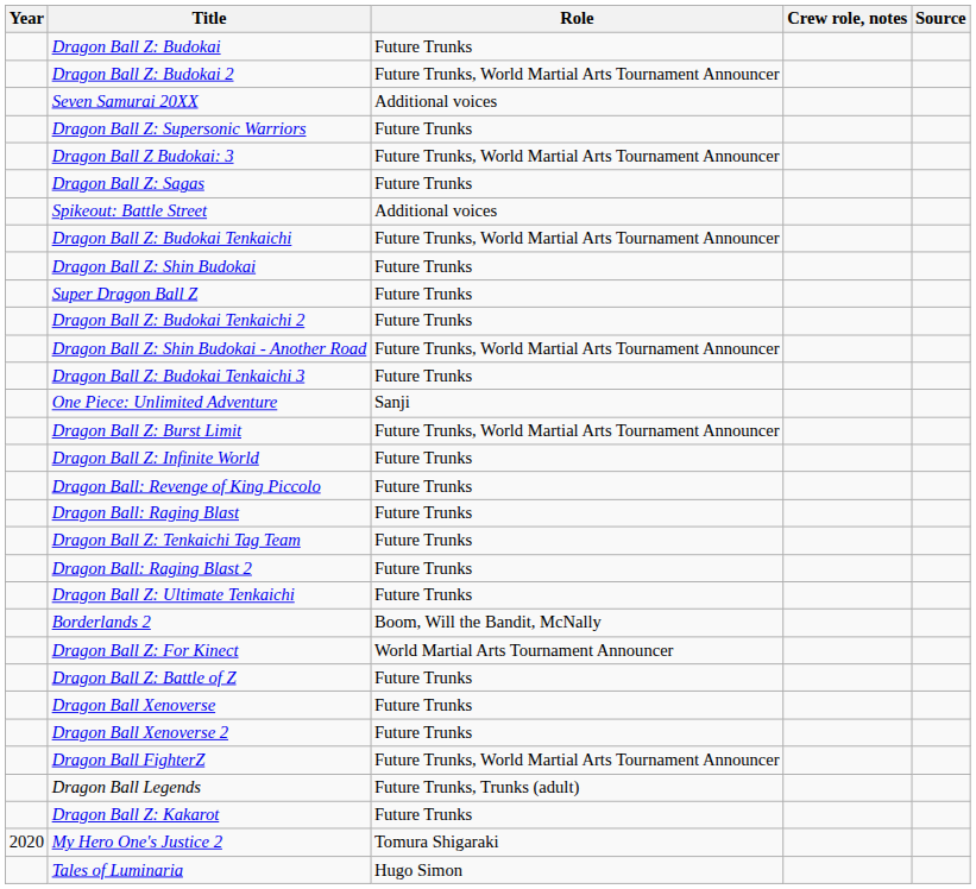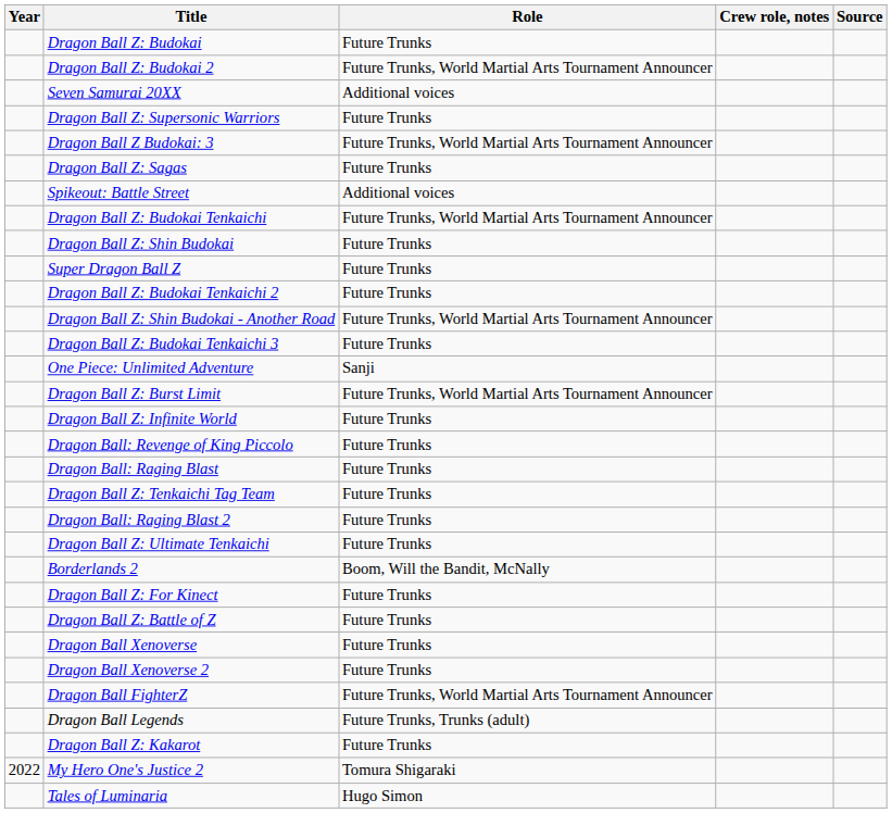 <table class="wikitable sortable plainrowheaders">
 <tr>
 <th>Year</th>
 <th>Title</th>
 <th>Role</th>
 <th class="unsortable">Crew role, notes</th>
 <th class="unsortable">Source</th>
 </tr>
 <tr>
 <td></td>
 <td><em><a href='#'>Dragon Ball Z: Budokai</a></em></td>
 <td>Future Trunks</td>
 <td></td>
 <td></td>
 </tr>
 <tr>
 <td></td>
 <td><em><a href='#'>Dragon Ball Z: Budokai 2</a></em></td>
 <td>Future Trunks, World Martial Arts Tournament Announcer</td>
 <td></td>
 <td></td>
 </tr>
 <tr>
 <td></td>
 <td><em><a href='#'>Seven Samurai 20XX</a></em></td>
 <td>Additional voices</td>
 <td></td>
 <td></td>
 </tr>
 <tr>
 <td></td>
 <td><em><a href='#'>Dragon Ball Z: Supersonic Warriors</a></em></td>
 <td>Future Trunks</td>
 <td></td>
 <td></td>
 </tr>
 <tr>
 <td></td>
 <td><em><a href='#'>Dragon Ball Z Budokai: 3</a></em></td>
 <td>Future Trunks, World Martial Arts Tournament Announcer</td>
 <td></td>
 <td></td>
 </tr>
 <tr>
 <td></td>
 <td><em><a href='#'>Dragon Ball Z: Sagas</a></em></td>
 <td>Future Trunks</td>
 <td></td>
 <td></td>
 </tr>
 <tr>
 <td></td>
 <td><em><a href='#'>Spikeout: Battle Street</a></em></td>
 <td>Additional voices</td>
 <td></td>
 <td></td>
 </tr>
 <tr>
 <td></td>
 <td><em><a href='#'>Dragon Ball Z: Budokai Tenkaichi</a></em></td>
 <td>Future Trunks, World Martial Arts Tournament Announcer</td>
 <td></td>
 <td></td>
 </tr>
 <tr>
 <td></td>
 <td><em><a href='#'>Dragon Ball Z: Shin Budokai</a></em></td>
 <td>Future Trunks</td>
 <td></td>
 <td></td>
 </tr>
 <tr>
 <td></td>
 <td><em><a href='#'>Super Dragon Ball Z</a></em></td>
 <td>Future Trunks</td>
 <td></td>
 <td></td>
 </tr>
 <tr>
 <td></td>
 <td><em><a href='#'>Dragon Ball Z: Budokai Tenkaichi 2</a></em></td>
 <td>Future Trunks</td>
 <td></td>
 <td></td>
 </tr>
 <tr>
 <td></td>
 <td><em><a href='#'>Dragon Ball Z: Shin Budokai - Another Road</a></em></td>
 <td>Future Trunks, World Martial Arts Tournament Announcer</td>
 <td></td>
 <td></td>
 </tr>
 <tr>
 <td></td>
 <td><em><a href='#'>Dragon Ball Z: Budokai Tenkaichi 3</a></em></td>
 <td>Future Trunks</td>
 <td></td>
 <td></td>
 </tr>
 <tr>
 <td></td>
 <td><em><a href='#'>One Piece: Unlimited Adventure</a></em></td>
 <td>Sanji</td>
 <td></td>
 <td></td>
 </tr>
 <tr>
 <td></td>
 <td><em><a href='#'>Dragon Ball Z: Burst Limit</a></em></td>
 <td>Future Trunks, World Martial Arts Tournament Announcer</td>
 <td></td>
 <td></td>
 </tr>
 <tr>
 <td></td>
 <td><em><a href='#'>Dragon Ball Z: Infinite World</a></em></td>
 <td>Future Trunks</td>
 <td></td>
 <td></td>
 </tr>
 <tr>
 <td></td>
 <td><em><a href='#'>Dragon Ball: Revenge of King Piccolo</a></em></td>
 <td>Future Trunks</td>
 <td></td>
 <td></td>
 </tr>
 <tr>
 <td></td>
 <td><em><a href='#'>Dragon Ball: Raging Blast</a></em></td>
 <td>Future Trunks</td>
 <td></td>
 <td></td>
 </tr>
 <tr>
 <td></td>
 <td><em><a href='#'>Dragon Ball Z: Tenkaichi Tag Team</a></em></td>
 <td>Future Trunks</td>
 <td></td>
 <td></td>
 </tr>
 <tr>
 <td></td>
 <td><em><a href='#'>Dragon Ball: Raging Blast 2</a></em></td>
 <td>Future Trunks</td>
 <td></td>
 <td></td>
 </tr>
 <tr>
 <td></td>
 <td><em><a href='#'>Dragon Ball Z: Ultimate Tenkaichi</a></em></td>
 <td>Future Trunks</td>
 <td></td>
 <td></td>
 </tr>
 <tr>
 <td></td>
 <td><em><a href='#'>Borderlands 2</a></em></td>
 <td>Boom, Will the Bandit, McNally</td>
 <td></td>
 <td></td>
 </tr>
 <tr>
 <td></td>
 <td><em><a href='#'>Dragon Ball Z: For Kinect</a></em></td>
-<td>World Martial Arts Tournament Announcer</td>
+<td>Future Trunks</td>
 <td></td>
 <td></td>
 </tr>
 <tr>
 <td></td>
 <td><em><a href='#'>Dragon Ball Z: Battle of Z</a></em></td>
 <td>Future Trunks</td>
 <td></td>
 <td></td>
 </tr>
 <tr>
 <td></td>
 <td><em><a href='#'>Dragon Ball Xenoverse</a></em></td>
 <td>Future Trunks</td>
 <td></td>
 <td></td>
 </tr>
 <tr>
 <td></td>
 <td><em><a href='#'>Dragon Ball Xenoverse 2</a></em></td>
 <td>Future Trunks</td>
 <td></td>
 <td></td>
 </tr>
 <tr>
 <td></td>
 <td><em><a href='#'>Dragon Ball FighterZ</a></em></td>
 <td>Future Trunks, World Martial Arts Tournament Announcer</td>
 <td></td>
 <td></td>
 </tr>
 <tr>
 <td></td>
 <td><em>Dragon Ball Legends</em></td>
 <td>Future Trunks, Trunks (adult)</td>
 <td></td>
 <td></td>
 </tr>
 <tr>
 <td></td>
 <td><em><a href='#'>Dragon Ball Z: Kakarot</a></em></td>
 <td>Future Trunks</td>
 <td></td>
 <td></td>
 </tr>
 <tr>
-<td>2020</td>
+<td>2022</td>
 <td><em><a href='#'>My Hero One's Justice 2</a></em></td>
 <td>Tomura Shigaraki</td>
 <td></td>
 <td></td>
 </tr>
 <tr>
 <td></td>
 <td><em><a href='#'>Tales of Luminaria</a></em></td>
 <td>Hugo Simon</td>
 <td></td>
 <td></td>
 </tr>
 </table>
